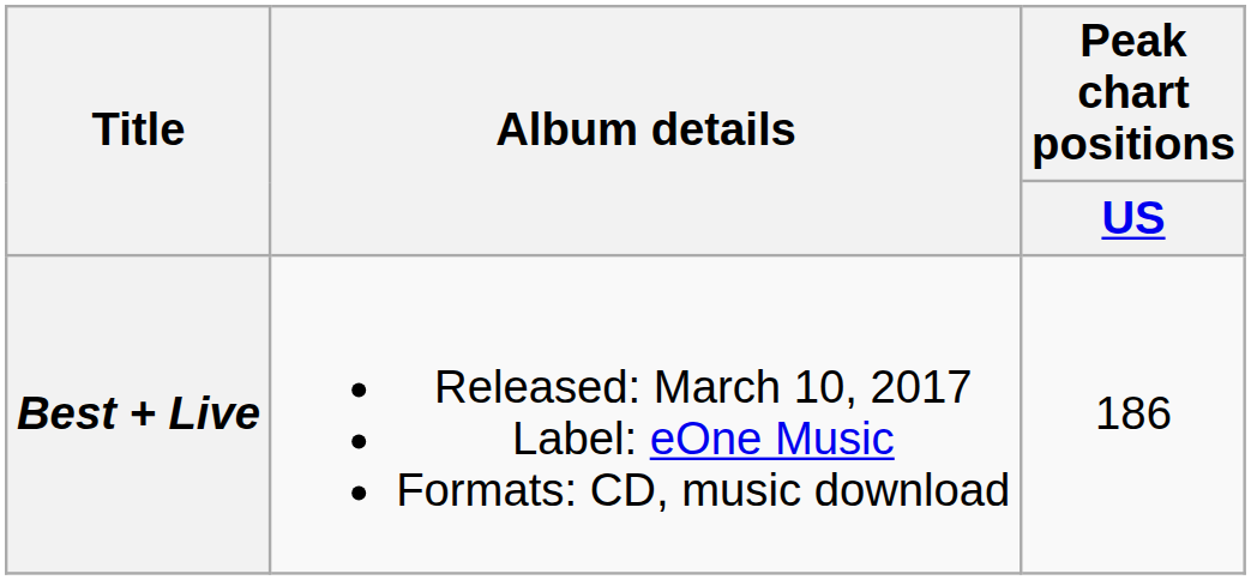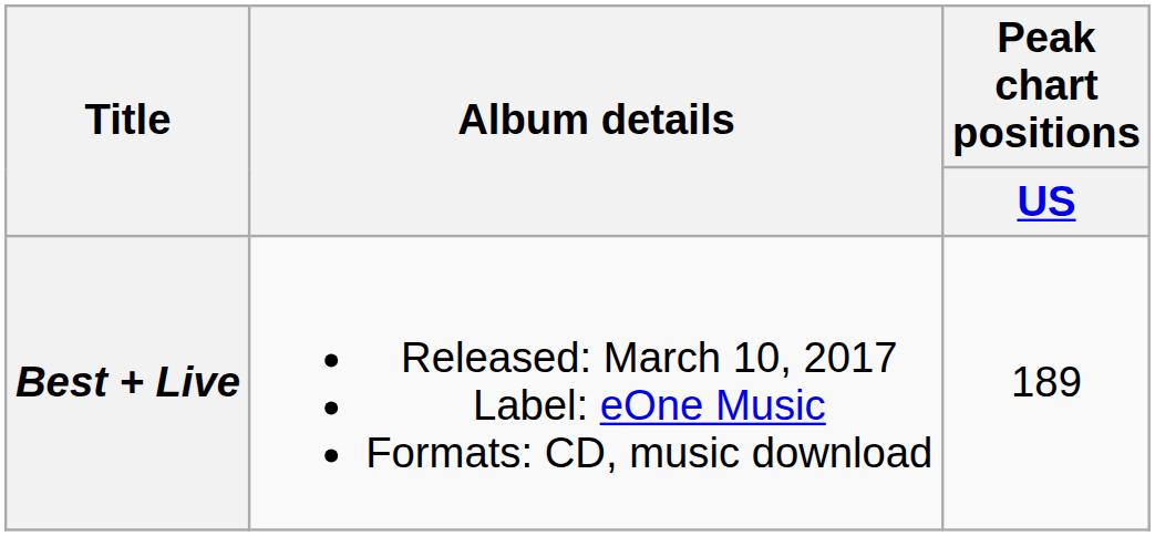 <table class="wikitable plainrowheaders" style="text-align:center;">
 <tr>
 <th scope="col" rowspan="2">Title</th>
 <th scope="col" rowspan="2">Album details</th>
 <th>Peak chart positions</th>
 </tr>
 <tr>
 <th style="width:35px;"><a href='#'>US</a><br></th>
 </tr>
 <tr>
 <th scope="row"><em>Best + Live</em></th>
 <td><br><ul><li>Released: March 10, 2017</li><li>Label: <a href='#'>eOne Music</a></li><li>Formats: CD, music download</li></ul></td>
-<td>186</td>
+<td>189</td>
 </tr>
 </table>
